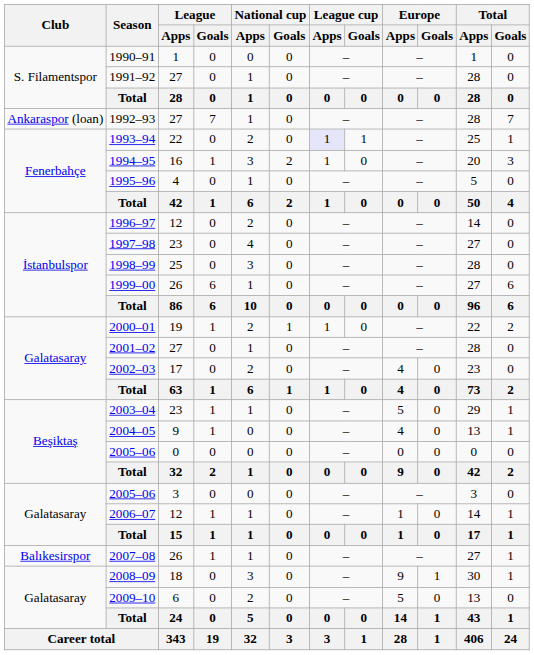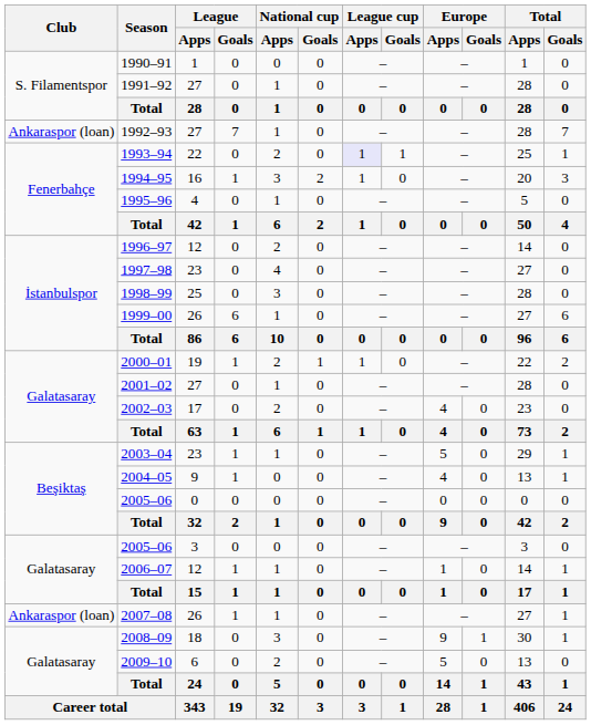 <table class="wikitable" style="text-align:center">
 <tr>
 <th rowspan="2">Club</th>
 <th rowspan="2">Season</th>
 <th colspan="2">League</th>
 <th colspan="2">National cup</th>
 <th colspan="2">League cup</th>
 <th colspan="2">Europe</th>
 <th colspan="2">Total</th>
 </tr>
 <tr>
 <th>Apps</th>
 <th>Goals</th>
 <th>Apps</th>
 <th>Goals</th>
 <th>Apps</th>
 <th>Goals</th>
 <th>Apps</th>
 <th>Goals</th>
 <th>Apps</th>
 <th>Goals</th>
 </tr>
 <tr>
 <td rowspan="3">S. Filamentspor</td>
 <td>1990–91</td>
 <td>1</td>
 <td>0</td>
 <td>0</td>
 <td>0</td>
 <td colspan="2">–</td>
 <td colspan="2">–</td>
 <td>1</td>
 <td>0</td>
 </tr>
 <tr>
 <td>1991–92</td>
 <td>27</td>
 <td>0</td>
 <td>1</td>
 <td>0</td>
 <td colspan="2">–</td>
 <td colspan="2">–</td>
 <td>28</td>
 <td>0</td>
 </tr>
 <tr>
 <th>Total</th>
 <th>28</th>
 <th>0</th>
 <th>1</th>
 <th>0</th>
 <th>0</th>
 <th>0</th>
 <th>0</th>
 <th>0</th>
 <th>28</th>
 <th>0</th>
 </tr>
 <tr>
 <td><a href='#'>Ankaraspor</a> (loan)</td>
 <td>1992–93</td>
 <td>27</td>
 <td>7</td>
 <td>1</td>
 <td>0</td>
 <td colspan="2">–</td>
 <td colspan="2">–</td>
 <td>28</td>
 <td>7</td>
 </tr>
 <tr>
 <td rowspan="4"><a href='#'>Fenerbahçe</a></td>
 <td><a href='#'>1993–94</a></td>
 <td>22</td>
 <td>0</td>
 <td>2</td>
 <td>0</td>
 <td style="background: lavender;">1</td>
 <td>1</td>
 <td colspan="2">–</td>
 <td>25</td>
 <td>1</td>
 </tr>
 <tr>
 <td><a href='#'>1994–95</a></td>
 <td>16</td>
 <td>1</td>
 <td>3</td>
 <td>2</td>
 <td>1</td>
 <td>0</td>
 <td colspan="2">–</td>
 <td>20</td>
 <td>3</td>
 </tr>
 <tr>
 <td><a href='#'>1995–96</a></td>
 <td>4</td>
 <td>0</td>
 <td>1</td>
 <td>0</td>
 <td colspan="2">–</td>
 <td colspan="2">–</td>
 <td>5</td>
 <td>0</td>
 </tr>
 <tr>
 <th>Total</th>
 <th>42</th>
 <th>1</th>
 <th>6</th>
 <th>2</th>
 <th>1</th>
 <th>0</th>
 <th>0</th>
 <th>0</th>
 <th>50</th>
 <th>4</th>
 </tr>
 <tr>
 <td rowspan="5"><a href='#'>İstanbulspor</a></td>
 <td><a href='#'>1996–97</a></td>
 <td>12</td>
 <td>0</td>
 <td>2</td>
 <td>0</td>
 <td colspan="2">–</td>
 <td colspan="2">–</td>
 <td>14</td>
 <td>0</td>
 </tr>
 <tr>
 <td><a href='#'>1997–98</a></td>
 <td>23</td>
 <td>0</td>
 <td>4</td>
 <td>0</td>
 <td colspan="2">–</td>
 <td colspan="2">–</td>
 <td>27</td>
 <td>0</td>
 </tr>
 <tr>
 <td><a href='#'>1998–99</a></td>
 <td>25</td>
 <td>0</td>
 <td>3</td>
 <td>0</td>
 <td colspan="2">–</td>
 <td colspan="2">–</td>
 <td>28</td>
 <td>0</td>
 </tr>
 <tr>
 <td><a href='#'>1999–00</a></td>
 <td>26</td>
 <td>6</td>
 <td>1</td>
 <td>0</td>
 <td colspan="2">–</td>
 <td colspan="2">–</td>
 <td>27</td>
 <td>6</td>
 </tr>
 <tr>
 <th>Total</th>
 <th>86</th>
 <th>6</th>
 <th>10</th>
 <th>0</th>
 <th>0</th>
 <th>0</th>
 <th>0</th>
 <th>0</th>
 <th>96</th>
 <th>6</th>
 </tr>
 <tr>
 <td rowspan="4"><a href='#'>Galatasaray</a></td>
 <td><a href='#'>2000–01</a></td>
 <td>19</td>
 <td>1</td>
 <td>2</td>
 <td>1</td>
 <td>1</td>
 <td>0</td>
 <td colspan="2">–</td>
 <td>22</td>
 <td>2</td>
 </tr>
 <tr>
 <td><a href='#'>2001–02</a></td>
 <td>27</td>
 <td>0</td>
 <td>1</td>
 <td>0</td>
 <td colspan="2">–</td>
 <td colspan="2">–</td>
 <td>28</td>
 <td>0</td>
 </tr>
 <tr>
 <td><a href='#'>2002–03</a></td>
 <td>17</td>
 <td>0</td>
 <td>2</td>
 <td>0</td>
 <td colspan="2">–</td>
 <td>4</td>
 <td>0</td>
 <td>23</td>
 <td>0</td>
 </tr>
 <tr>
 <th>Total</th>
 <th>63</th>
 <th>1</th>
 <th>6</th>
 <th>1</th>
 <th>1</th>
 <th>0</th>
 <th>4</th>
 <th>0</th>
 <th>73</th>
 <th>2</th>
 </tr>
 <tr>
 <td rowspan="4"><a href='#'>Beşiktaş</a></td>
 <td><a href='#'>2003–04</a></td>
 <td>23</td>
 <td>1</td>
 <td>1</td>
 <td>0</td>
 <td colspan="2">–</td>
 <td>5</td>
 <td>0</td>
 <td>29</td>
 <td>1</td>
 </tr>
 <tr>
 <td><a href='#'>2004–05</a></td>
 <td>9</td>
 <td>1</td>
 <td>0</td>
 <td>0</td>
 <td colspan="2">–</td>
 <td>4</td>
 <td>0</td>
 <td>13</td>
 <td>1</td>
 </tr>
 <tr>
 <td><a href='#'>2005–06</a></td>
 <td>0</td>
 <td>0</td>
 <td>0</td>
 <td>0</td>
 <td colspan="2">–</td>
 <td>0</td>
 <td>0</td>
 <td>0</td>
 <td>0</td>
 </tr>
 <tr>
 <th>Total</th>
 <th>32</th>
 <th>2</th>
 <th>1</th>
 <th>0</th>
 <th>0</th>
 <th>0</th>
 <th>9</th>
 <th>0</th>
 <th>42</th>
 <th>2</th>
 </tr>
 <tr>
 <td rowspan="3">Galatasaray</td>
 <td><a href='#'>2005–06</a></td>
 <td>3</td>
 <td>0</td>
 <td>0</td>
 <td>0</td>
 <td colspan="2">–</td>
 <td colspan="2">–</td>
 <td>3</td>
 <td>0</td>
 </tr>
 <tr>
 <td><a href='#'>2006–07</a></td>
 <td>12</td>
 <td>1</td>
 <td>1</td>
 <td>0</td>
 <td colspan="2">–</td>
 <td>1</td>
 <td>0</td>
 <td>14</td>
 <td>1</td>
 </tr>
 <tr>
 <th>Total</th>
 <th>15</th>
 <th>1</th>
 <th>1</th>
 <th>0</th>
 <th>0</th>
 <th>0</th>
 <th>1</th>
 <th>0</th>
 <th>17</th>
 <th>1</th>
 </tr>
 <tr>
-<td><a href='#'>Balıkesirspor</a></td>
+<td><a href='#'>Ankaraspor</a> (loan)</td>
 <td><a href='#'>2007–08</a></td>
 <td>26</td>
 <td>1</td>
 <td>1</td>
 <td>0</td>
 <td colspan="2">–</td>
 <td colspan="2">–</td>
 <td>27</td>
 <td>1</td>
 </tr>
 <tr>
 <td rowspan="3">Galatasaray</td>
 <td><a href='#'>2008–09</a></td>
 <td>18</td>
 <td>0</td>
 <td>3</td>
 <td>0</td>
 <td colspan="2">–</td>
 <td>9</td>
 <td>1</td>
 <td>30</td>
 <td>1</td>
 </tr>
 <tr>
 <td><a href='#'>2009–10</a></td>
 <td>6</td>
 <td>0</td>
 <td>2</td>
 <td>0</td>
 <td colspan="2">–</td>
 <td>5</td>
 <td>0</td>
 <td>13</td>
 <td>0</td>
 </tr>
 <tr>
 <th>Total</th>
 <th>24</th>
 <th>0</th>
 <th>5</th>
 <th>0</th>
 <th>0</th>
 <th>0</th>
 <th>14</th>
 <th>1</th>
 <th>43</th>
 <th>1</th>
 </tr>
 <tr>
 <th colspan="2">Career total</th>
 <th>343</th>
 <th>19</th>
 <th>32</th>
 <th>3</th>
 <th>3</th>
 <th>1</th>
 <th>28</th>
 <th>1</th>
 <th>406</th>
 <th>24</th>
 </tr>
 </table>
